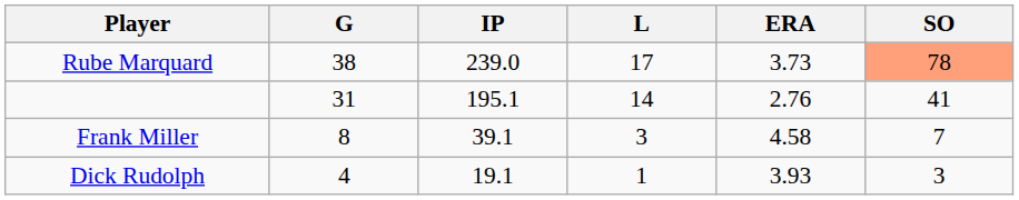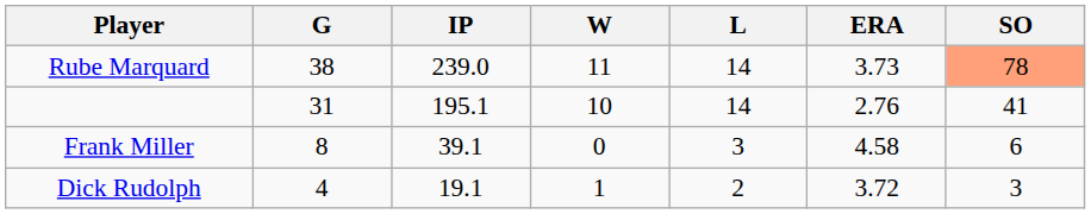 <table class="wikitable sortable">
 <tr>
 <th bgcolor="#DDDDFF" width="16%">Player</th>
 <th bgcolor="#DDDDFF" width="9%">G</th>
 <th bgcolor="#DDDDFF" width="9%">IP</th>
+<th bgcolor="#DDDDFF" width="9%">W</th>
 <th bgcolor="#DDDDFF" width="9%">L</th>
 <th bgcolor="#DDDDFF" width="9%">ERA</th>
 <th bgcolor="#DDDDFF" width="9%">SO</th>
 </tr>
 <tr align="center">
 <td><a href='#'>Rube Marquard</a></td>
 <td>38</td>
 <td>239.0</td>
-<td>17</td>
+<td>11</td>
+<td>14</td>
 <td>3.73</td>
 <td style="background: lightsalmon;">78</td>
 </tr>
 <tr align=center>
 <td></td>
 <td>31</td>
 <td>195.1</td>
+<td>10</td>
 <td>14</td>
 <td>2.76</td>
 <td>41</td>
 </tr>
 <tr align="center">
 <td><a href='#'>Frank Miller</a></td>
 <td>8</td>
 <td>39.1</td>
+<td>0</td>
 <td>3</td>
 <td>4.58</td>
-<td>7</td>
+<td>6</td>
 </tr>
 <tr align=center>
 <td><a href='#'>Dick Rudolph</a></td>
 <td>4</td>
 <td>19.1</td>
 <td>1</td>
-<td>3.93</td>
+<td>2</td>
+<td>3.72</td>
 <td>3</td>
 </tr>
 </table>
